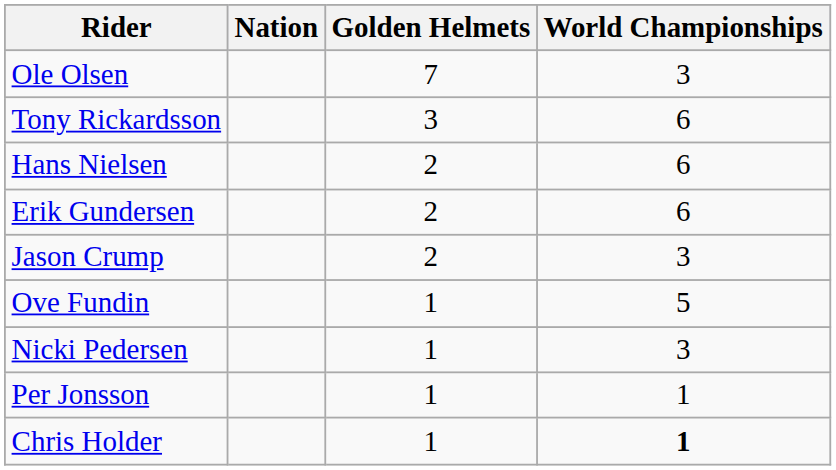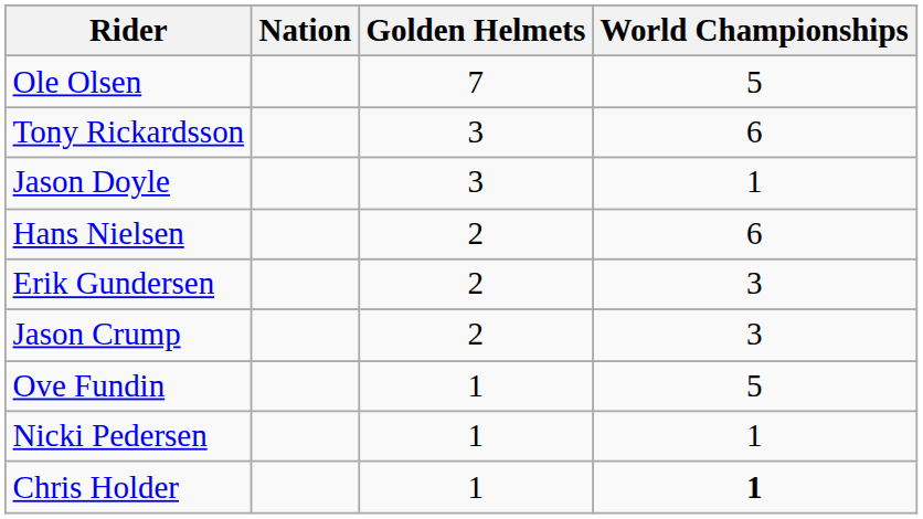 <table class="wikitable">
 <tr style="background:#ccd;">
 <th>Rider</th>
 <th>Nation</th>
 <th>Golden Helmets</th>
 <th>World Championships</th>
 </tr>
 <tr>
 <td><a href='#'>Ole Olsen</a></td>
 <td></td>
 <td align=center>7</td>
-<td align=center>3</td>
+<td align=center>5</td>
 </tr>
 <tr>
 <td><a href='#'>Tony Rickardsson</a></td>
 <td></td>
 <td align=center>3</td>
 <td align=center>6</td>
+</tr>
+<tr>
+<td><a href='#'>Jason Doyle</a></td>
+<td></td>
+<td align=center>3</td>
+<td align=center>1</td>
 </tr>
 <tr>
 <td><a href='#'>Hans Nielsen</a></td>
 <td></td>
 <td align=center>2</td>
 <td align=center>6</td>
 </tr>
 <tr>
 <td><a href='#'>Erik Gundersen</a></td>
 <td></td>
 <td align=center>2</td>
-<td align=center>6</td>
+<td align=center>3</td>
 </tr>
 <tr>
 <td><a href='#'>Jason Crump</a></td>
 <td></td>
 <td align=center>2</td>
 <td align=center>3</td>
 </tr>
 <tr>
 <td><a href='#'>Ove Fundin</a></td>
 <td></td>
 <td align=center>1</td>
 <td align=center>5</td>
 </tr>
 <tr>
 <td><a href='#'>Nicki Pedersen</a></td>
 <td></td>
 <td align=center>1</td>
-<td align=center>3</td>
-</tr>
-<tr>
-<td><a href='#'>Per Jonsson</a></td>
-<td></td>
-<td align=center>1</td>
 <td align=center>1</td>
 </tr>
 <tr>
 <td><a href='#'>Chris Holder</a></td>
 <td></td>
 <td align=center>1</td>
 <td align=center><strong>1</strong></td>
 </tr>
 </table>
